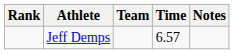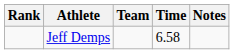 <table class="wikitable sortable">
 <tr>
 <th>Rank</th>
 <th>Athlete</th>
 <th>Team</th>
 <th>Time</th>
 <th>Notes</th>
 </tr>
 <tr>
 <td align=center></td>
 <td><a href='#'>Jeff Demps</a></td>
 <td></td>
-<td>6.57</td>
+<td>6.58</td>
 <td></td>
 </tr>
 </table>
